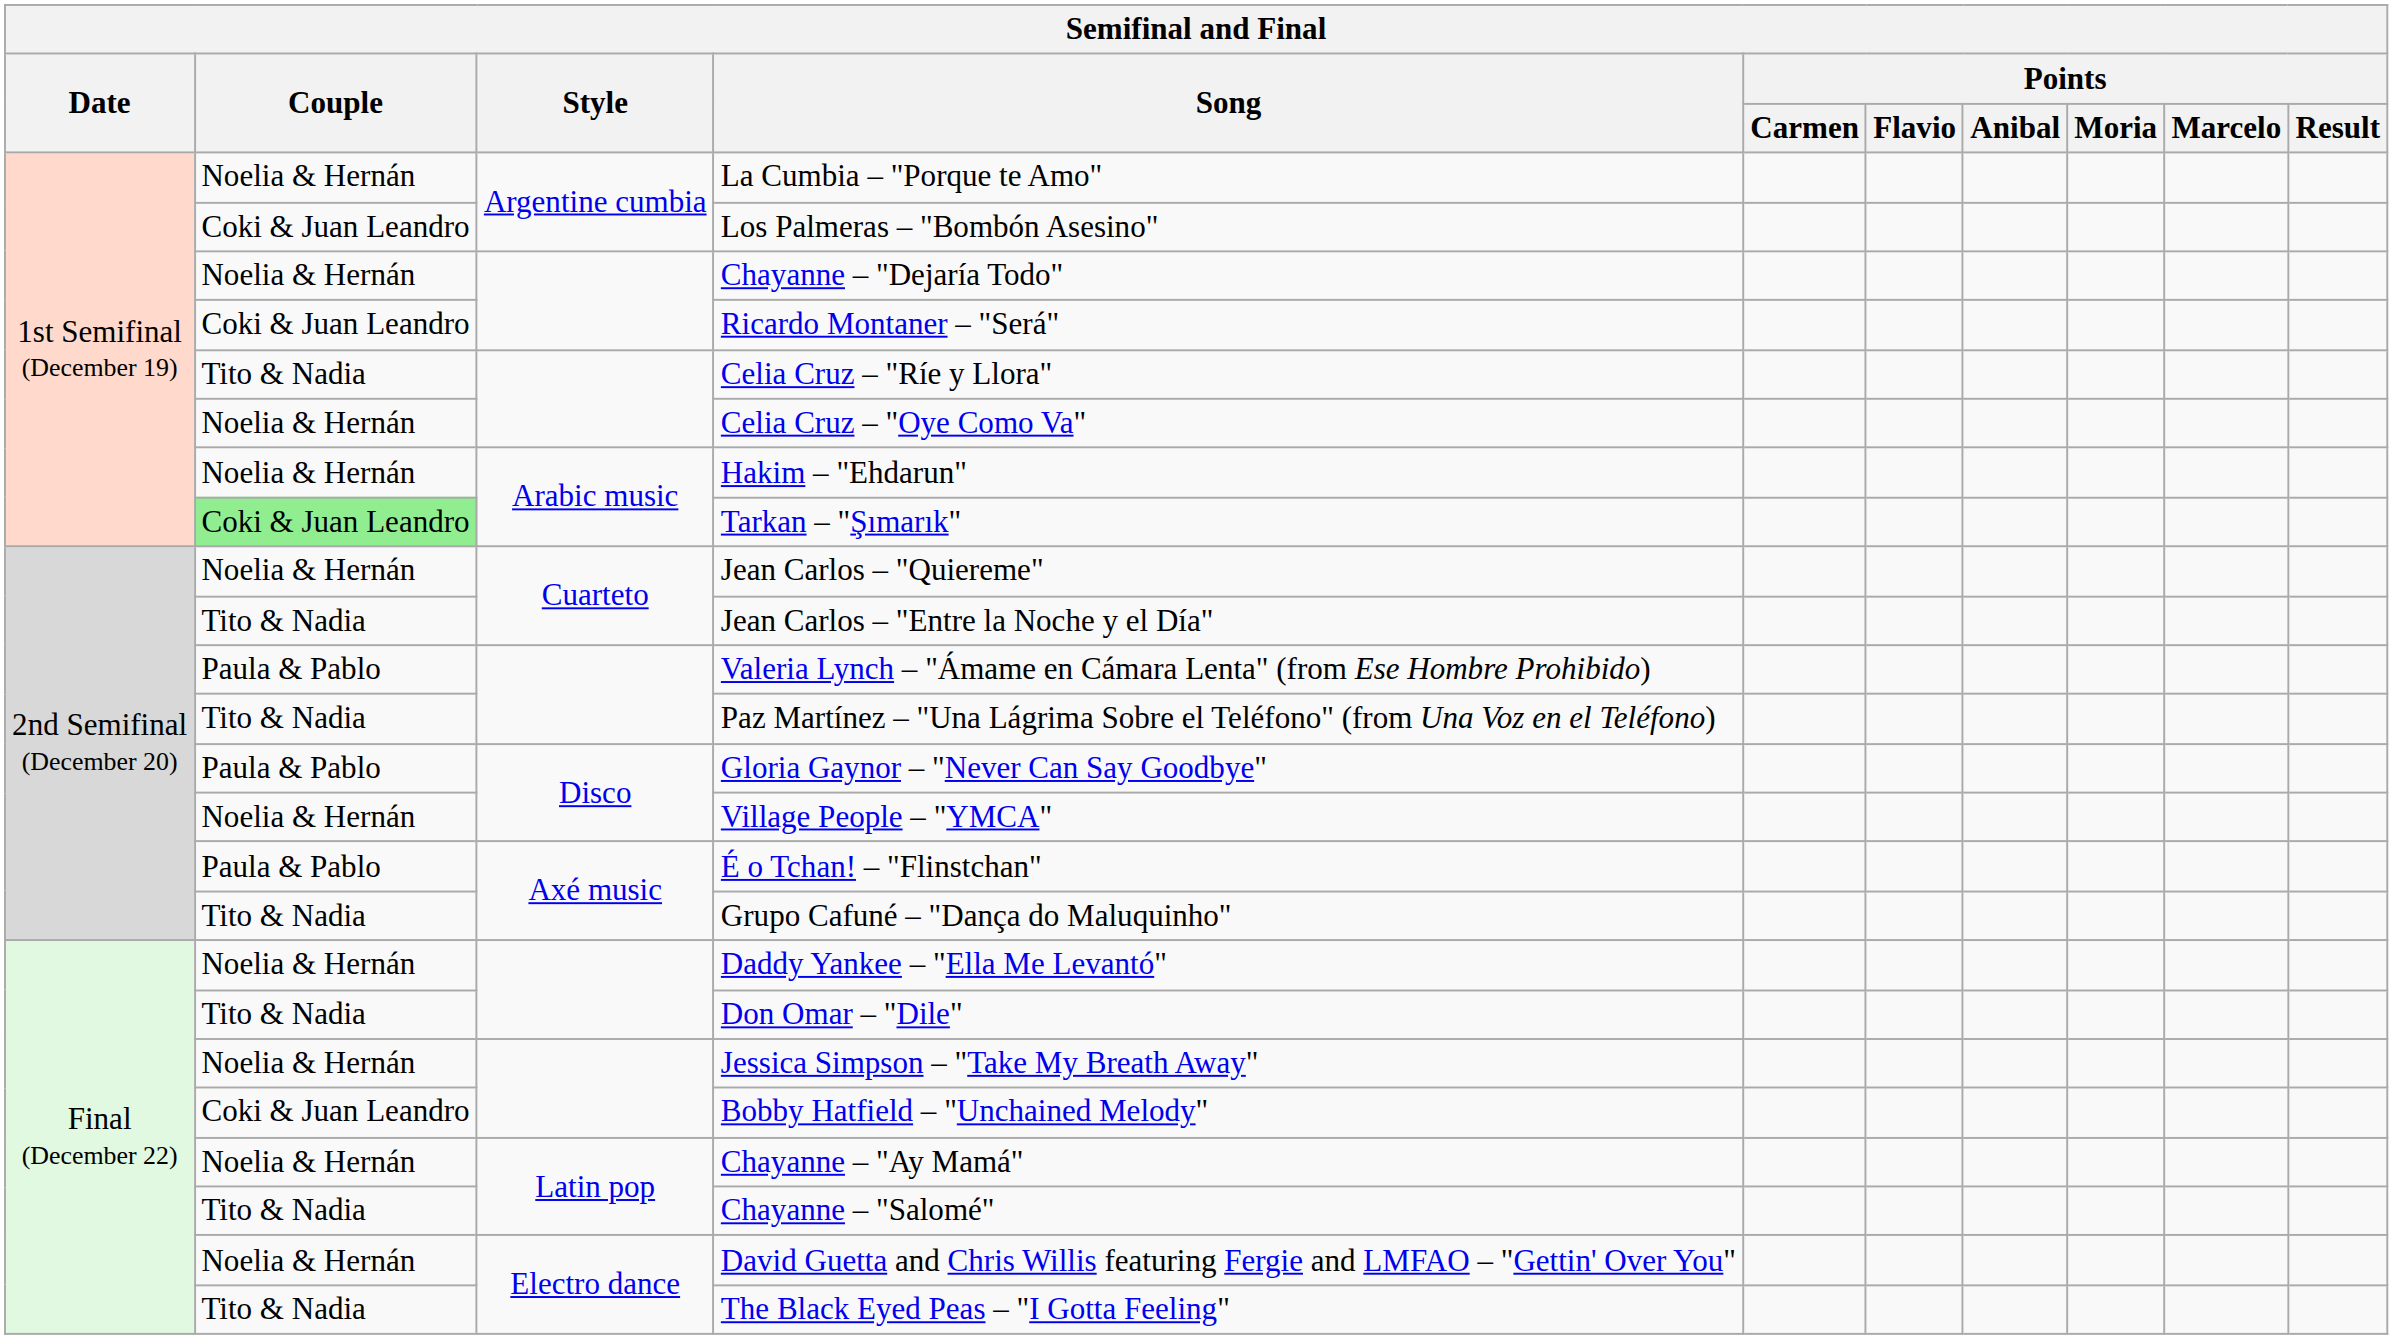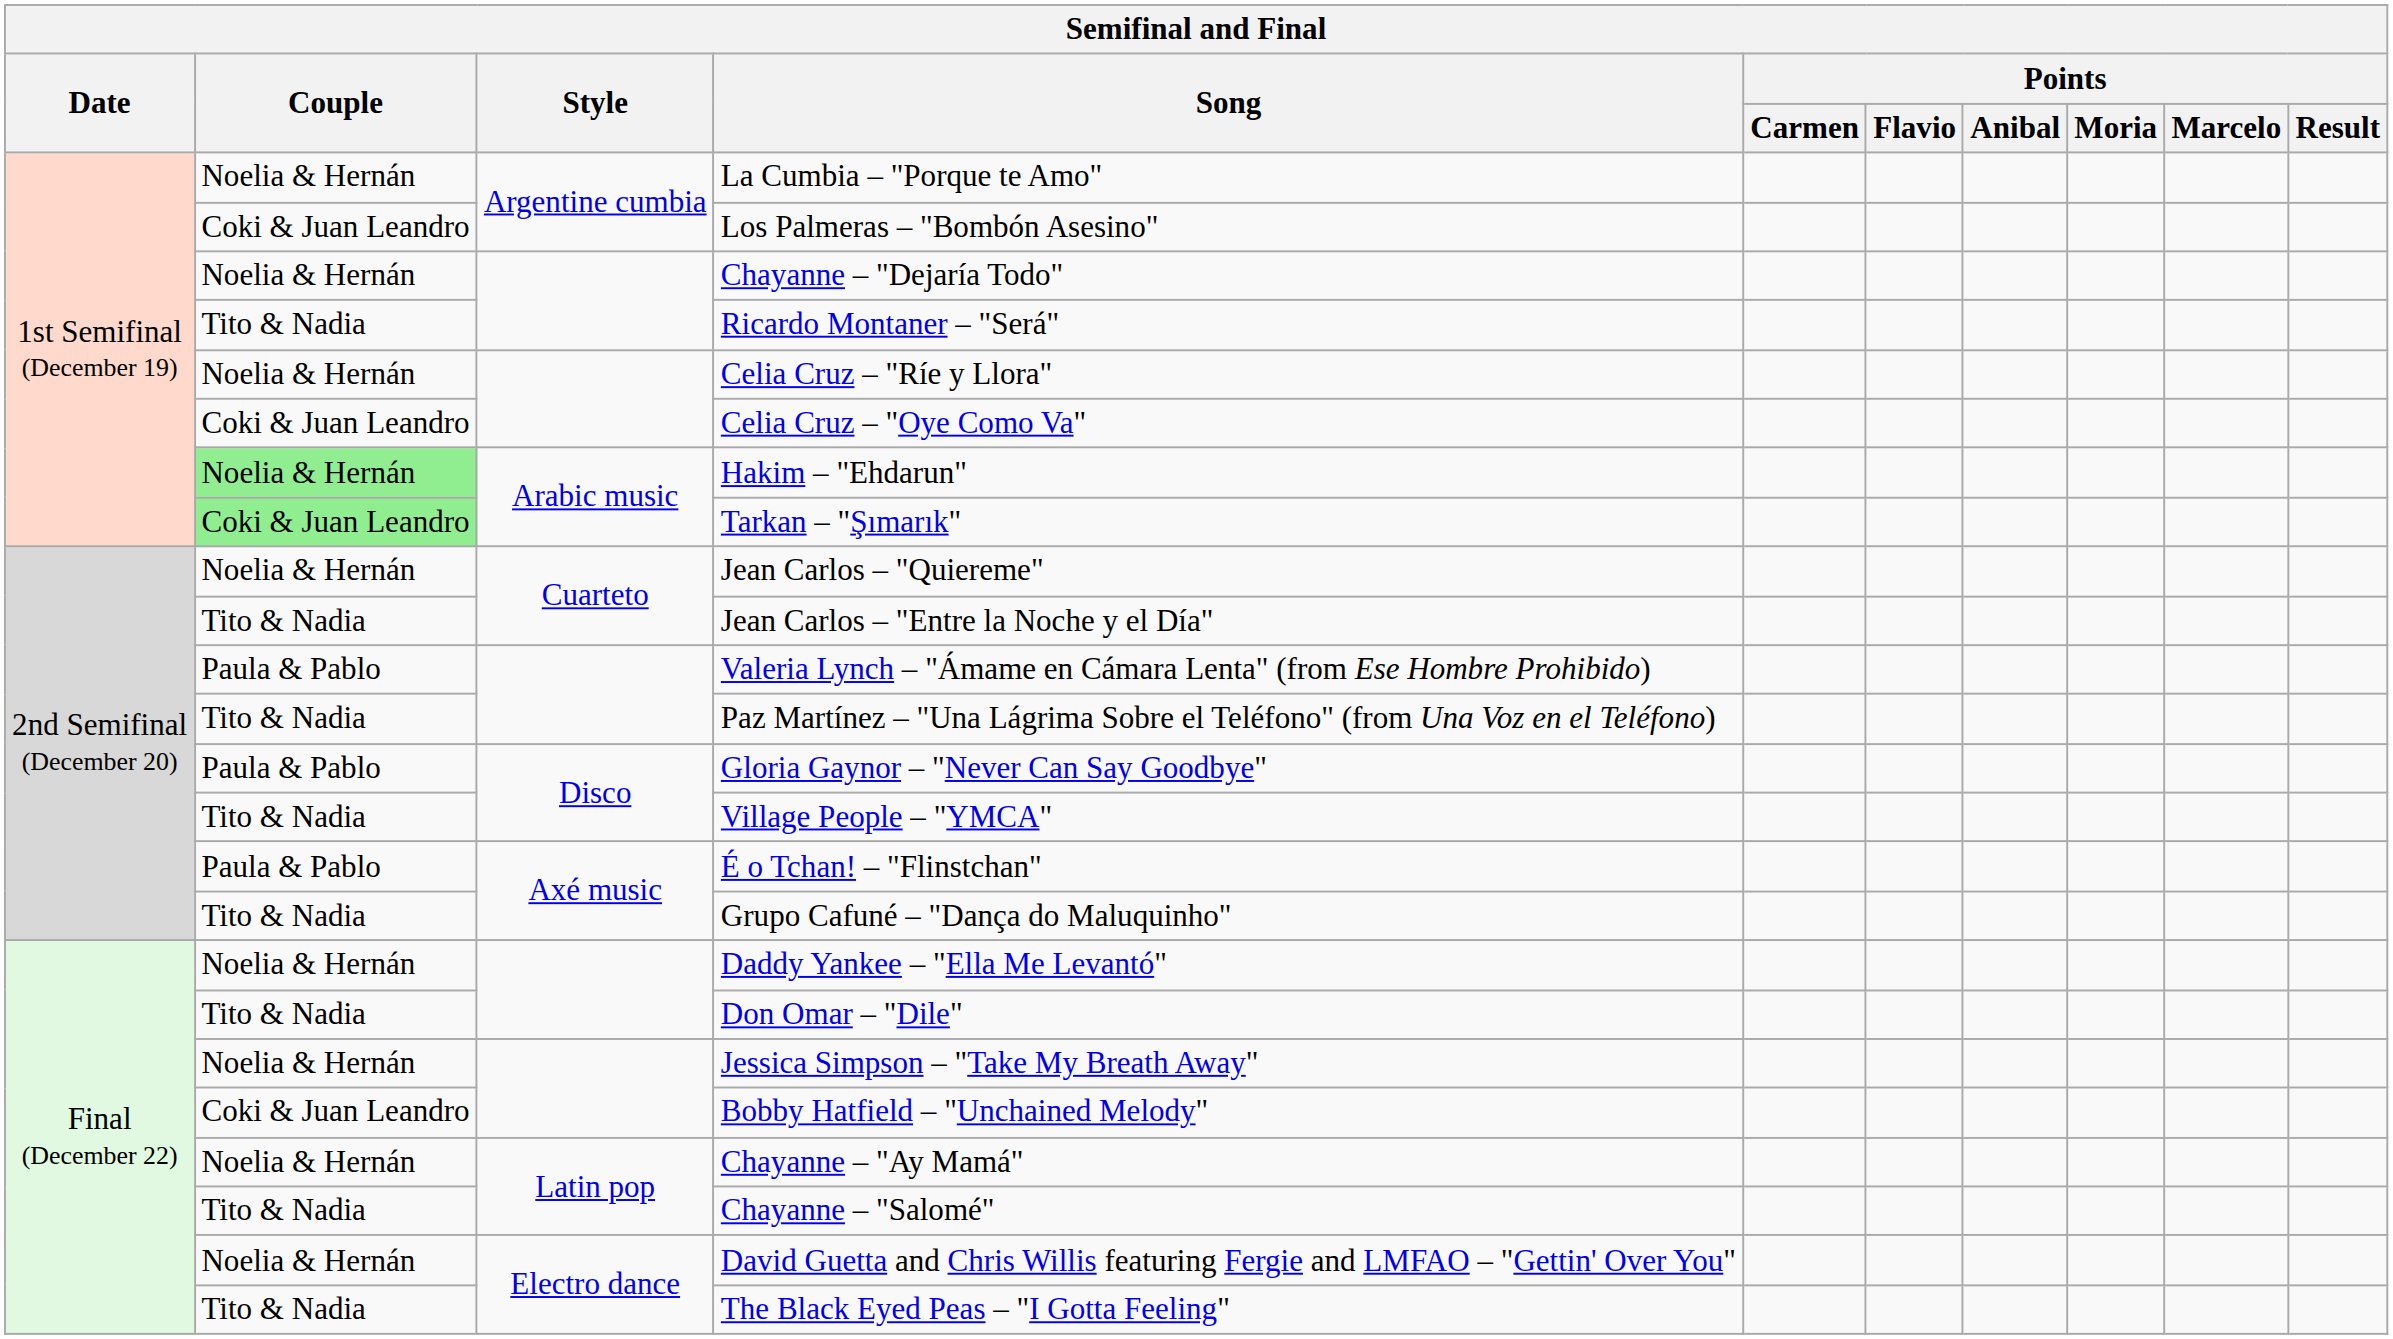 <table class="wikitable collapsible collapsed">
 <tr>
 <th colspan="11" style="text-align:center;"><strong>Semifinal and Final</strong></th>
 </tr>
 <tr>
 <th rowspan="2">Date</th>
 <th rowspan="2">Couple</th>
 <th rowspan="2">Style</th>
 <th rowspan="2">Song</th>
 <th colspan="6">Points</th>
 </tr>
 <tr>
 <th>Carmen</th>
 <th>Flavio</th>
 <th>Anibal</th>
 <th>Moria</th>
 <th>Marcelo</th>
 <th>Result</th>
 </tr>
 <tr>
 <td rowspan="8" style="text-align:center; background:#ffdacc">1st Semifinal <br> <small>(December 19)</small></td>
 <td>Noelia & Hernán</td>
 <td rowspan="2" style="text-align:center;"><a href='#'>Argentine cumbia</a></td>
 <td>La Cumbia – "Porque te Amo"</td>
 <td></td>
 <td></td>
 <td></td>
 <td></td>
 <td></td>
 <td></td>
 </tr>
 <tr>
 <td>Coki & Juan Leandro</td>
 <td>Los Palmeras – "Bombón Asesino"</td>
 <td></td>
 <td></td>
 <td></td>
 <td></td>
 <td></td>
 <td></td>
 </tr>
 <tr>
 <td>Noelia & Hernán</td>
 <td rowspan="2"></td>
 <td><a href='#'>Chayanne</a> – "Dejaría Todo"</td>
 <td></td>
 <td></td>
 <td></td>
 <td></td>
 <td></td>
 <td></td>
 </tr>
 <tr>
-<td>Coki & Juan Leandro</td>
+<td>Tito & Nadia</td>
 <td><a href='#'>Ricardo Montaner</a> – "Será"</td>
 <td></td>
 <td></td>
 <td></td>
 <td></td>
 <td></td>
 <td></td>
 </tr>
 <tr>
-<td>Tito & Nadia</td>
+<td>Noelia & Hernán</td>
 <td rowspan="2"></td>
 <td><a href='#'>Celia Cruz</a> – "Ríe y Llora"</td>
 <td></td>
 <td></td>
 <td></td>
 <td></td>
 <td></td>
 <td></td>
 </tr>
 <tr>
-<td>Noelia & Hernán</td>
+<td>Coki & Juan Leandro</td>
 <td><a href='#'>Celia Cruz</a> – "<a href='#'>Oye Como Va</a>"</td>
 <td></td>
 <td></td>
 <td></td>
 <td></td>
 <td></td>
 <td></td>
 </tr>
 <tr>
-<td>Noelia & Hernán</td>
+<td style="background: lightgreen;">Noelia & Hernán</td>
 <td rowspan="2" style="text-align:center;"><a href='#'>Arabic music</a></td>
 <td><a href='#'>Hakim</a> – "Ehdarun"</td>
 <td></td>
 <td></td>
 <td></td>
 <td></td>
 <td></td>
 <td></td>
 </tr>
 <tr>
 <td style="background: lightgreen;">Coki & Juan Leandro</td>
 <td><a href='#'>Tarkan</a> – "<a href='#'>Şımarık</a>"</td>
 <td></td>
 <td></td>
 <td></td>
 <td></td>
 <td></td>
 <td></td>
 </tr>
 <tr>
 <td rowspan="8" style="text-align:center; background:#d8d8d8">2nd Semifinal <br> <small>(December 20)</small></td>
 <td>Noelia & Hernán</td>
 <td rowspan="2" style="text-align:center;"><a href='#'>Cuarteto</a></td>
 <td>Jean Carlos – "Quiereme"</td>
 <td></td>
 <td></td>
 <td></td>
 <td></td>
 <td></td>
 <td></td>
 </tr>
 <tr>
 <td>Tito & Nadia</td>
 <td>Jean Carlos – "Entre la Noche y el Día"</td>
 <td></td>
 <td></td>
 <td></td>
 <td></td>
 <td></td>
 <td></td>
 </tr>
 <tr>
 <td>Paula & Pablo</td>
 <td rowspan="2"></td>
 <td><a href='#'>Valeria Lynch</a> – "Ámame en Cámara Lenta" (from <em>Ese Hombre Prohibido</em>)</td>
 <td></td>
 <td></td>
 <td></td>
 <td></td>
 <td></td>
 <td></td>
 </tr>
 <tr>
 <td>Tito & Nadia</td>
 <td>Paz Martínez – "Una Lágrima Sobre el Teléfono" (from <em>Una Voz en el Teléfono</em>)</td>
 <td></td>
 <td></td>
 <td></td>
 <td></td>
 <td></td>
 <td></td>
 </tr>
 <tr>
 <td>Paula & Pablo</td>
 <td rowspan="2" style="text-align:center;"><a href='#'>Disco</a></td>
 <td><a href='#'>Gloria Gaynor</a> – "<a href='#'>Never Can Say Goodbye</a>"</td>
 <td></td>
 <td></td>
 <td></td>
 <td></td>
 <td></td>
 <td></td>
 </tr>
 <tr>
-<td>Noelia & Hernán</td>
+<td>Tito & Nadia</td>
 <td><a href='#'>Village People</a> – "<a href='#'>YMCA</a>"</td>
 <td></td>
 <td></td>
 <td></td>
 <td></td>
 <td></td>
 <td></td>
 </tr>
 <tr>
 <td>Paula & Pablo</td>
 <td rowspan="2" style="text-align:center;"><a href='#'>Axé music</a></td>
 <td><a href='#'>É o Tchan!</a> – "Flinstchan"</td>
 <td></td>
 <td></td>
 <td></td>
 <td></td>
 <td></td>
 <td></td>
 </tr>
 <tr>
 <td>Tito & Nadia</td>
 <td>Grupo Cafuné – "Dança do Maluquinho"</td>
 <td></td>
 <td></td>
 <td></td>
 <td></td>
 <td></td>
 <td></td>
 </tr>
 <tr>
 <td rowspan="8" style="text-align:center; background:#E0F9E0">Final <br> <small>(December 22)</small></td>
 <td>Noelia & Hernán</td>
 <td rowspan="2"></td>
 <td><a href='#'>Daddy Yankee</a> – "<a href='#'>Ella Me Levantó</a>"</td>
 <td></td>
 <td></td>
 <td></td>
 <td></td>
 <td></td>
 <td></td>
 </tr>
 <tr>
 <td>Tito & Nadia</td>
 <td><a href='#'>Don Omar</a> – "<a href='#'>Dile</a>"</td>
 <td></td>
 <td></td>
 <td></td>
 <td></td>
 <td></td>
 <td></td>
 </tr>
 <tr>
 <td>Noelia & Hernán</td>
 <td rowspan="2"></td>
 <td><a href='#'>Jessica Simpson</a> – "<a href='#'>Take My Breath Away</a>"</td>
 <td></td>
 <td></td>
 <td></td>
 <td></td>
 <td></td>
 <td></td>
 </tr>
 <tr>
 <td>Coki & Juan Leandro</td>
 <td><a href='#'>Bobby Hatfield</a> – "<a href='#'>Unchained Melody</a>"</td>
 <td></td>
 <td></td>
 <td></td>
 <td></td>
 <td></td>
 <td></td>
 </tr>
 <tr>
 <td>Noelia & Hernán</td>
 <td rowspan="2" style="text-align:center;"><a href='#'>Latin pop</a></td>
 <td><a href='#'>Chayanne</a> – "Ay Mamá"</td>
 <td></td>
 <td></td>
 <td></td>
 <td></td>
 <td></td>
 <td></td>
 </tr>
 <tr>
 <td>Tito & Nadia</td>
 <td><a href='#'>Chayanne</a> – "Salomé"</td>
 <td></td>
 <td></td>
 <td></td>
 <td></td>
 <td></td>
 <td></td>
 </tr>
 <tr>
 <td>Noelia & Hernán</td>
 <td rowspan="2" style="text-align:center;"><a href='#'>Electro dance</a></td>
 <td><a href='#'>David Guetta</a> and <a href='#'>Chris Willis</a> featuring <a href='#'>Fergie</a> and <a href='#'>LMFAO</a> – "<a href='#'>Gettin' Over You</a>"</td>
 <td></td>
 <td></td>
 <td></td>
 <td></td>
 <td></td>
 <td></td>
 </tr>
 <tr>
 <td>Tito & Nadia</td>
 <td><a href='#'>The Black Eyed Peas</a> – "<a href='#'>I Gotta Feeling</a>"</td>
 <td></td>
 <td></td>
 <td></td>
 <td></td>
 <td></td>
 <td></td>
 </tr>
 </table>
